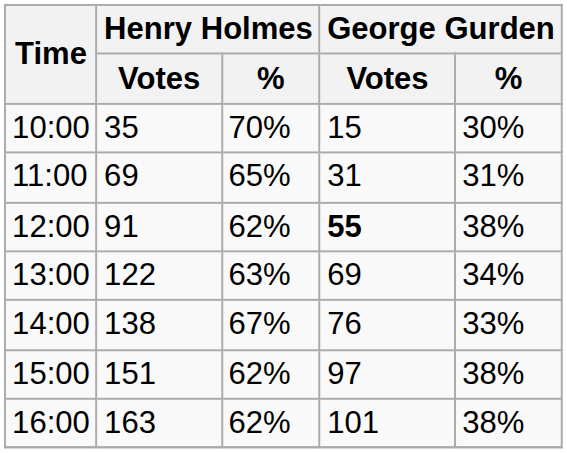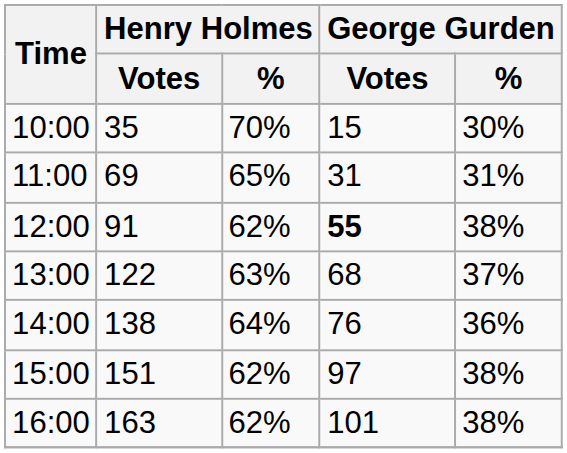 <table class="wikitable">
 <tr>
 <th rowspan="2">Time</th>
 <th colspan="2">Henry Holmes</th>
 <th colspan="2">George Gurden</th>
 </tr>
 <tr>
 <th>Votes</th>
 <th>%</th>
 <th>Votes</th>
 <th>%</th>
 </tr>
 <tr>
 <td>10:00</td>
 <td>35</td>
 <td>70%</td>
 <td>15</td>
 <td>30%</td>
 </tr>
 <tr>
 <td>11:00</td>
 <td>69</td>
 <td>65%</td>
 <td>31</td>
 <td>31%</td>
 </tr>
 <tr>
 <td>12:00</td>
 <td>91</td>
 <td>62%</td>
 <td><strong>55</strong></td>
 <td>38%</td>
 </tr>
 <tr>
 <td>13:00</td>
 <td>122</td>
 <td>63%</td>
-<td>69</td>
-<td>34%</td>
+<td>68</td>
+<td>37%</td>
 </tr>
 <tr>
 <td>14:00</td>
 <td>138</td>
-<td>67%</td>
+<td>64%</td>
 <td>76</td>
-<td>33%</td>
+<td>36%</td>
 </tr>
 <tr>
 <td>15:00</td>
 <td>151</td>
 <td>62%</td>
 <td>97</td>
 <td>38%</td>
 </tr>
 <tr>
 <td>16:00</td>
 <td>163</td>
 <td>62%</td>
 <td>101</td>
 <td>38%</td>
 </tr>
 <tr>
 </tr>
 </table>
